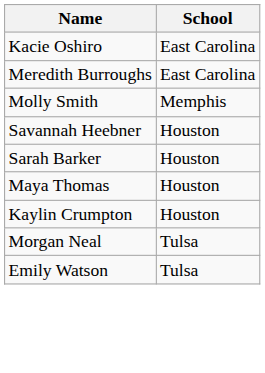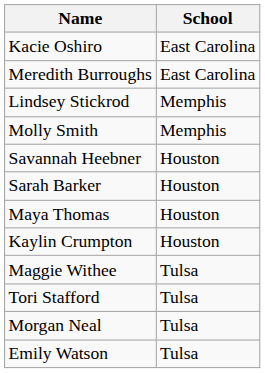 <table class=wikitable>
 <tr>
 <th>Name</th>
 <th>School</th>
 </tr>
 <tr>
 <td>Kacie Oshiro</td>
 <td>East Carolina</td>
 </tr>
 <tr>
 <td>Meredith Burroughs</td>
 <td>East Carolina</td>
+</tr>
+<tr>
+<td>Lindsey Stickrod</td>
+<td>Memphis</td>
 </tr>
 <tr>
 <td>Molly Smith</td>
 <td>Memphis</td>
 </tr>
 <tr>
 <td>Savannah Heebner</td>
 <td>Houston</td>
 </tr>
 <tr>
 <td>Sarah Barker</td>
 <td>Houston</td>
 </tr>
 <tr>
 <td>Maya Thomas</td>
 <td>Houston</td>
 </tr>
 <tr>
 <td>Kaylin Crumpton</td>
 <td>Houston</td>
 </tr>
 <tr>
+<td>Maggie Withee</td>
+<td>Tulsa</td>
+</tr>
+<tr>
+<td>Tori Stafford</td>
+<td>Tulsa</td>
+</tr>
+<tr>
 <td>Morgan Neal</td>
 <td>Tulsa</td>
 </tr>
 <tr>
 <td>Emily Watson</td>
 <td>Tulsa</td>
 </tr>
 </table>
